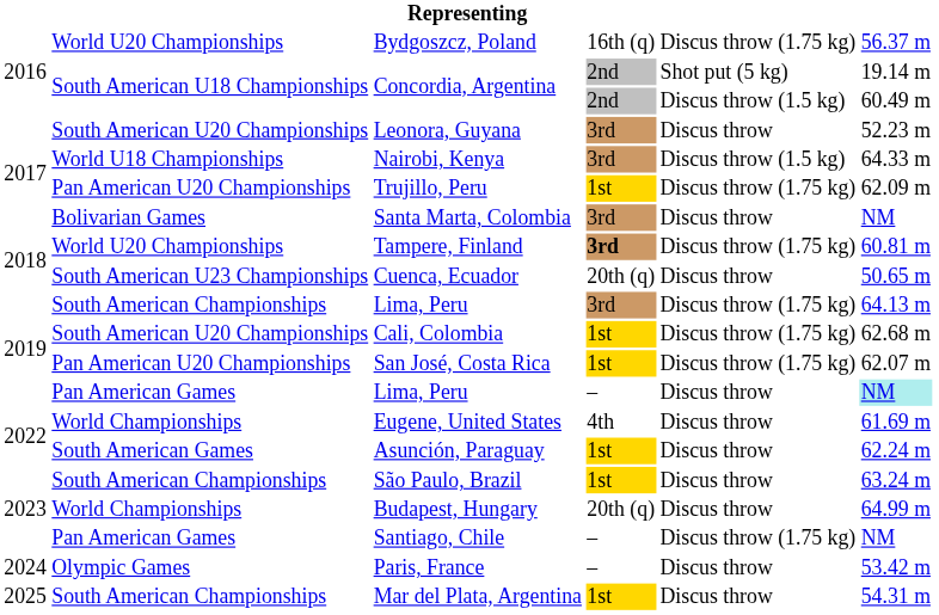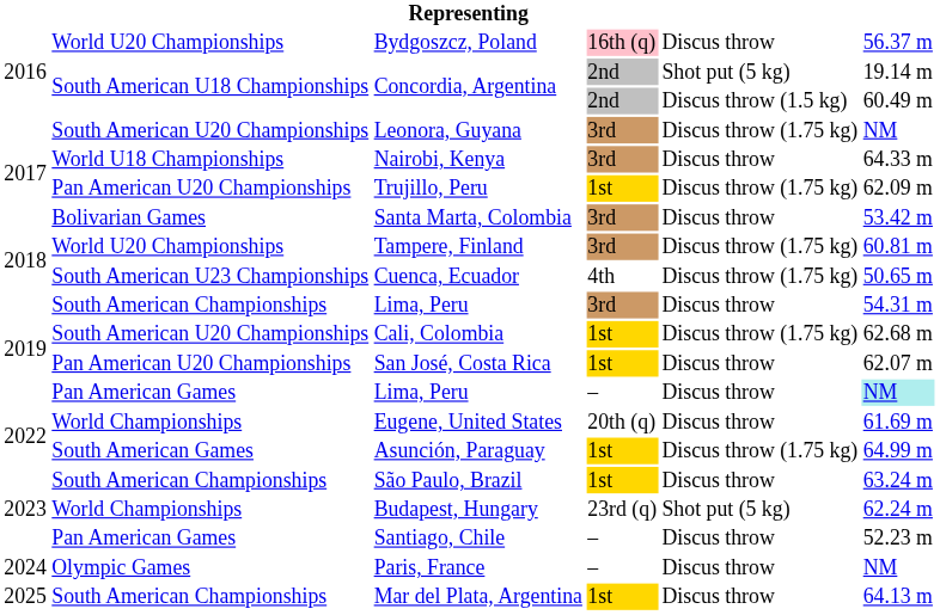 <table>
 <tr>
 <th colspan="6">Representing </th>
 </tr>
 <tr>
 <td rowspan=3>2016</td>
 <td><a href='#'>World U20 Championships</a></td>
 <td><a href='#'>Bydgoszcz, Poland</a></td>
-<td>16th (q)</td>
-<td>Discus throw (1.75 kg)</td>
+<td style="background: pink;">16th (q)</td>
+<td>Discus throw</td>
 <td><a href='#'>56.37 m</a></td>
 </tr>
 <tr>
 <td rowspan=2><a href='#'>South American U18 Championships</a></td>
 <td rowspan=2><a href='#'>Concordia, Argentina</a></td>
 <td bgcolor=silver>2nd</td>
 <td>Shot put (5 kg)</td>
 <td>19.14 m</td>
 </tr>
 <tr>
 <td bgcolor=silver>2nd</td>
 <td>Discus throw (1.5 kg)</td>
 <td>60.49 m</td>
 </tr>
 <tr>
 <td rowspan=4>2017</td>
 <td><a href='#'>South American U20 Championships</a></td>
 <td><a href='#'>Leonora, Guyana</a></td>
 <td bgcolor=cc9966>3rd</td>
-<td>Discus throw</td>
-<td>52.23 m</td>
+<td>Discus throw (1.75 kg)</td>
+<td><a href='#'>NM</a></td>
 </tr>
 <tr>
 <td><a href='#'>World U18 Championships</a></td>
 <td><a href='#'>Nairobi, Kenya</a></td>
 <td bgcolor=cc9966>3rd</td>
-<td>Discus throw (1.5 kg)</td>
+<td>Discus throw</td>
 <td>64.33 m</td>
 </tr>
 <tr>
 <td><a href='#'>Pan American U20 Championships</a></td>
 <td><a href='#'>Trujillo, Peru</a></td>
 <td bgcolor=gold>1st</td>
 <td>Discus throw (1.75 kg)</td>
 <td>62.09 m</td>
 </tr>
 <tr>
 <td><a href='#'>Bolivarian Games</a></td>
 <td><a href='#'>Santa Marta, Colombia</a></td>
 <td bgcolor=cc9966>3rd</td>
 <td>Discus throw</td>
-<td><a href='#'>NM</a></td>
+<td><a href='#'>53.42 m</a></td>
 </tr>
 <tr>
 <td rowspan=2>2018</td>
 <td><a href='#'>World U20 Championships</a></td>
 <td><a href='#'>Tampere, Finland</a></td>
-<td bgcolor=cc9966><strong>3rd</strong></td>
+<td bgcolor=cc9966>3rd</td>
 <td>Discus throw (1.75 kg)</td>
 <td><a href='#'>60.81 m</a></td>
 </tr>
 <tr>
 <td><a href='#'>South American U23 Championships</a></td>
 <td><a href='#'>Cuenca, Ecuador</a></td>
-<td>20th (q)</td>
-<td>Discus throw</td>
+<td>4th</td>
+<td>Discus throw (1.75 kg)</td>
 <td><a href='#'>50.65 m</a></td>
 </tr>
 <tr>
 <td rowspan=4>2019</td>
 <td><a href='#'>South American Championships</a></td>
 <td><a href='#'>Lima, Peru</a></td>
 <td bgcolor=cc9966>3rd</td>
-<td>Discus throw (1.75 kg)</td>
-<td><a href='#'>64.13 m</a></td>
+<td>Discus throw</td>
+<td><a href='#'>54.31 m</a></td>
 </tr>
 <tr>
 <td><a href='#'>South American U20 Championships</a></td>
 <td><a href='#'>Cali, Colombia</a></td>
 <td bgcolor=gold>1st</td>
 <td>Discus throw (1.75 kg)</td>
 <td>62.68 m</td>
 </tr>
 <tr>
 <td><a href='#'>Pan American U20 Championships</a></td>
 <td><a href='#'>San José, Costa Rica</a></td>
 <td bgcolor=gold>1st</td>
-<td>Discus throw (1.75 kg)</td>
+<td>Discus throw</td>
 <td>62.07 m</td>
 </tr>
 <tr>
 <td><a href='#'>Pan American Games</a></td>
 <td><a href='#'>Lima, Peru</a></td>
 <td>–</td>
 <td>Discus throw</td>
 <td style="background: paleturquoise;"><a href='#'>NM</a></td>
 </tr>
 <tr>
 <td rowspan=2>2022</td>
 <td><a href='#'>World Championships</a></td>
 <td><a href='#'>Eugene, United States</a></td>
-<td>4th</td>
+<td>20th (q)</td>
 <td>Discus throw</td>
 <td><a href='#'>61.69 m</a></td>
 </tr>
 <tr>
 <td><a href='#'>South American Games</a></td>
 <td><a href='#'>Asunción, Paraguay</a></td>
 <td bgcolor=gold>1st</td>
-<td>Discus throw</td>
-<td><a href='#'>62.24 m</a></td>
+<td>Discus throw (1.75 kg)</td>
+<td><a href='#'>64.99 m</a></td>
 </tr>
 <tr>
 <td rowspan=3>2023</td>
 <td><a href='#'>South American Championships</a></td>
 <td><a href='#'>São Paulo, Brazil</a></td>
 <td bgcolor=gold>1st</td>
 <td>Discus throw</td>
 <td><a href='#'>63.24 m</a></td>
 </tr>
 <tr>
 <td><a href='#'>World Championships</a></td>
 <td><a href='#'>Budapest, Hungary</a></td>
-<td>20th (q)</td>
-<td>Discus throw</td>
-<td><a href='#'>64.99 m</a></td>
+<td>23rd (q)</td>
+<td>Shot put (5 kg)</td>
+<td><a href='#'>62.24 m</a></td>
 </tr>
 <tr>
 <td><a href='#'>Pan American Games</a></td>
 <td><a href='#'>Santiago, Chile</a></td>
 <td>–</td>
-<td>Discus throw (1.75 kg)</td>
-<td><a href='#'>NM</a></td>
+<td>Discus throw</td>
+<td>52.23 m</td>
 </tr>
 <tr>
 <td>2024</td>
 <td><a href='#'>Olympic Games</a></td>
 <td><a href='#'>Paris, France</a></td>
 <td>–</td>
 <td>Discus throw</td>
-<td><a href='#'>53.42 m</a></td>
+<td><a href='#'>NM</a></td>
 </tr>
 <tr>
 <td>2025</td>
 <td><a href='#'>South American Championships</a></td>
 <td><a href='#'>Mar del Plata, Argentina</a></td>
 <td bgcolor=gold>1st</td>
 <td>Discus throw</td>
-<td><a href='#'>54.31 m</a></td>
+<td><a href='#'>64.13 m</a></td>
 </tr>
 </table>
